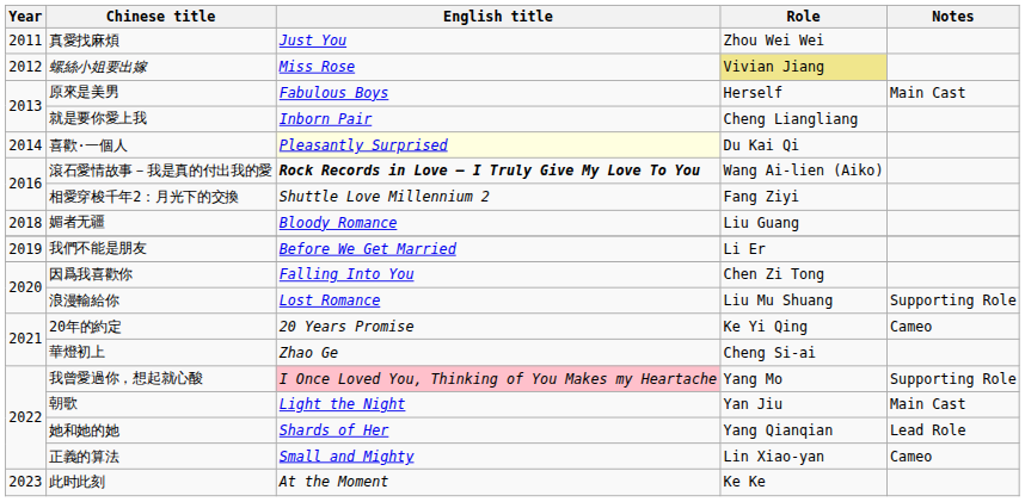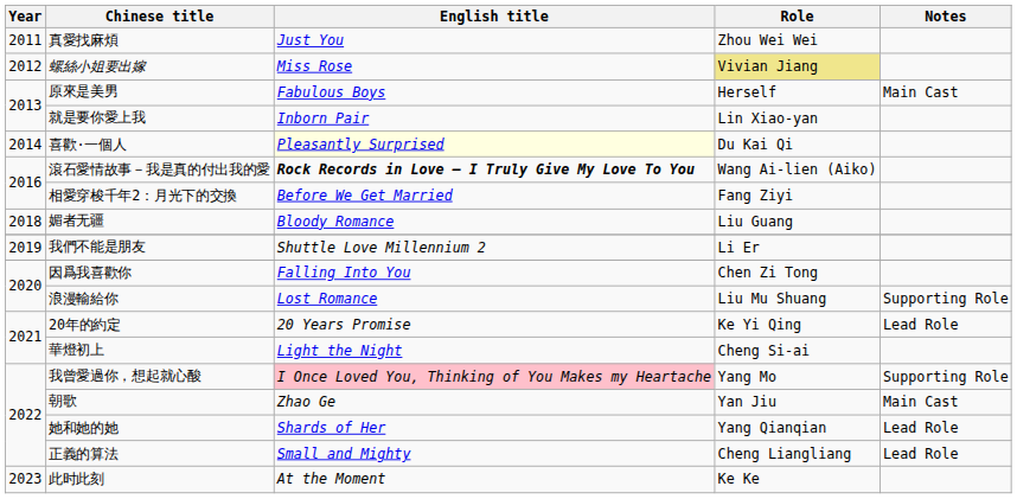 <table class="wikitable sortable">
 <tr>
 <th>Year</th>
 <th>Chinese title</th>
 <th>English title</th>
 <th>Role</th>
 <th class="unsortable">Notes</th>
 </tr>
 <tr>
 <td>2011</td>
 <td>真愛找麻煩</td>
 <td><em><a href='#'>Just You</a></em></td>
 <td>Zhou Wei Wei</td>
 <td></td>
 </tr>
 <tr>
 <td>2012</td>
 <td><em>螺絲小姐要出嫁</em></td>
 <td><em><a href='#'>Miss Rose</a></em></td>
 <td style="background: khaki;">Vivian Jiang</td>
 <td></td>
 </tr>
 <tr>
 <td rowspan=2>2013</td>
 <td>原來是美男</td>
 <td><em><a href='#'>Fabulous Boys</a></em></td>
 <td>Herself</td>
 <td>Main Cast</td>
 </tr>
 <tr>
 <td>就是要你愛上我</td>
 <td><em><a href='#'>Inborn Pair</a></em></td>
-<td>Cheng Liangliang</td>
+<td>Lin Xiao-yan</td>
 <td></td>
 </tr>
 <tr>
 <td>2014</td>
 <td>喜歡·一個人</td>
 <td style="background: lightyellow;"><em><a href='#'>Pleasantly Surprised</a></em></td>
 <td>Du Kai Qi</td>
 <td></td>
 </tr>
 <tr>
 <td rowspan="2">2016</td>
 <td>滾石愛情故事－我是真的付出我的愛</td>
 <td><strong><em>Rock Records in Love – I Truly Give My Love To You</em></strong></td>
 <td>Wang Ai-lien (Aiko)</td>
 <td></td>
 </tr>
 <tr>
 <td>相愛穿梭千年2：月光下的交換</td>
-<td><em>Shuttle Love Millennium 2</em></td>
+<td><em><a href='#'>Before We Get Married</a></em></td>
 <td>Fang Ziyi</td>
 <td></td>
 </tr>
 <tr>
 <td>2018</td>
 <td>媚者无疆</td>
 <td><em><a href='#'>Bloody Romance</a></em></td>
 <td>Liu Guang</td>
 <td></td>
 </tr>
 <tr>
 </tr>
 <tr>
 <td>2019</td>
 <td>我們不能是朋友</td>
-<td><em><a href='#'>Before We Get Married</a></em></td>
+<td><em>Shuttle Love Millennium 2</em></td>
 <td>Li Er</td>
 <td></td>
 </tr>
 <tr>
 </tr>
 <tr>
 <td rowspan="2">2020</td>
 <td>因爲我喜歡你</td>
 <td><em><a href='#'>Falling Into You</a></em></td>
 <td>Chen Zi Tong</td>
 <td></td>
 </tr>
 <tr>
 <td>浪漫輸給你</td>
 <td><em><a href='#'>Lost Romance</a></em></td>
 <td>Liu Mu Shuang</td>
 <td>Supporting Role</td>
 </tr>
 <tr>
 <td rowspan="2">2021</td>
 <td>20年的約定</td>
 <td><em>20 Years Promise</em></td>
 <td>Ke Yi Qing</td>
-<td>Cameo</td>
+<td>Lead Role</td>
 </tr>
 <tr>
 <td>華燈初上</td>
-<td><em>Zhao Ge</em></td>
+<td><em><a href='#'>Light the Night</a></em></td>
 <td>Cheng Si-ai</td>
 <td -></td>
 </tr>
 <tr>
 <td rowspan="4">2022</td>
 <td>我曾愛過你，想起就心酸</td>
 <td style="background: pink;"><em>I Once Loved You, Thinking of You Makes my Heartache</em></td>
 <td>Yang Mo</td>
 <td>Supporting Role</td>
 </tr>
 <tr>
 <td>朝歌</td>
-<td><em><a href='#'>Light the Night</a></em></td>
+<td><em>Zhao Ge</em></td>
 <td>Yan Jiu</td>
 <td>Main Cast</td>
 </tr>
 <tr>
 <td>她和她的她</td>
 <td><em><a href='#'>Shards of Her</a></em></td>
 <td>Yang Qianqian</td>
 <td>Lead Role</td>
 </tr>
 <tr>
 <td>正義的算法</td>
 <td><em><a href='#'>Small and Mighty</a></em></td>
-<td>Lin Xiao-yan</td>
-<td>Cameo</td>
+<td>Cheng Liangliang</td>
+<td>Lead Role</td>
 </tr>
 <tr>
 <td>2023</td>
 <td>此时此刻</td>
 <td><em>At the Moment</em></td>
 <td>Ke Ke</td>
 <td></td>
 </tr>
 </table>
